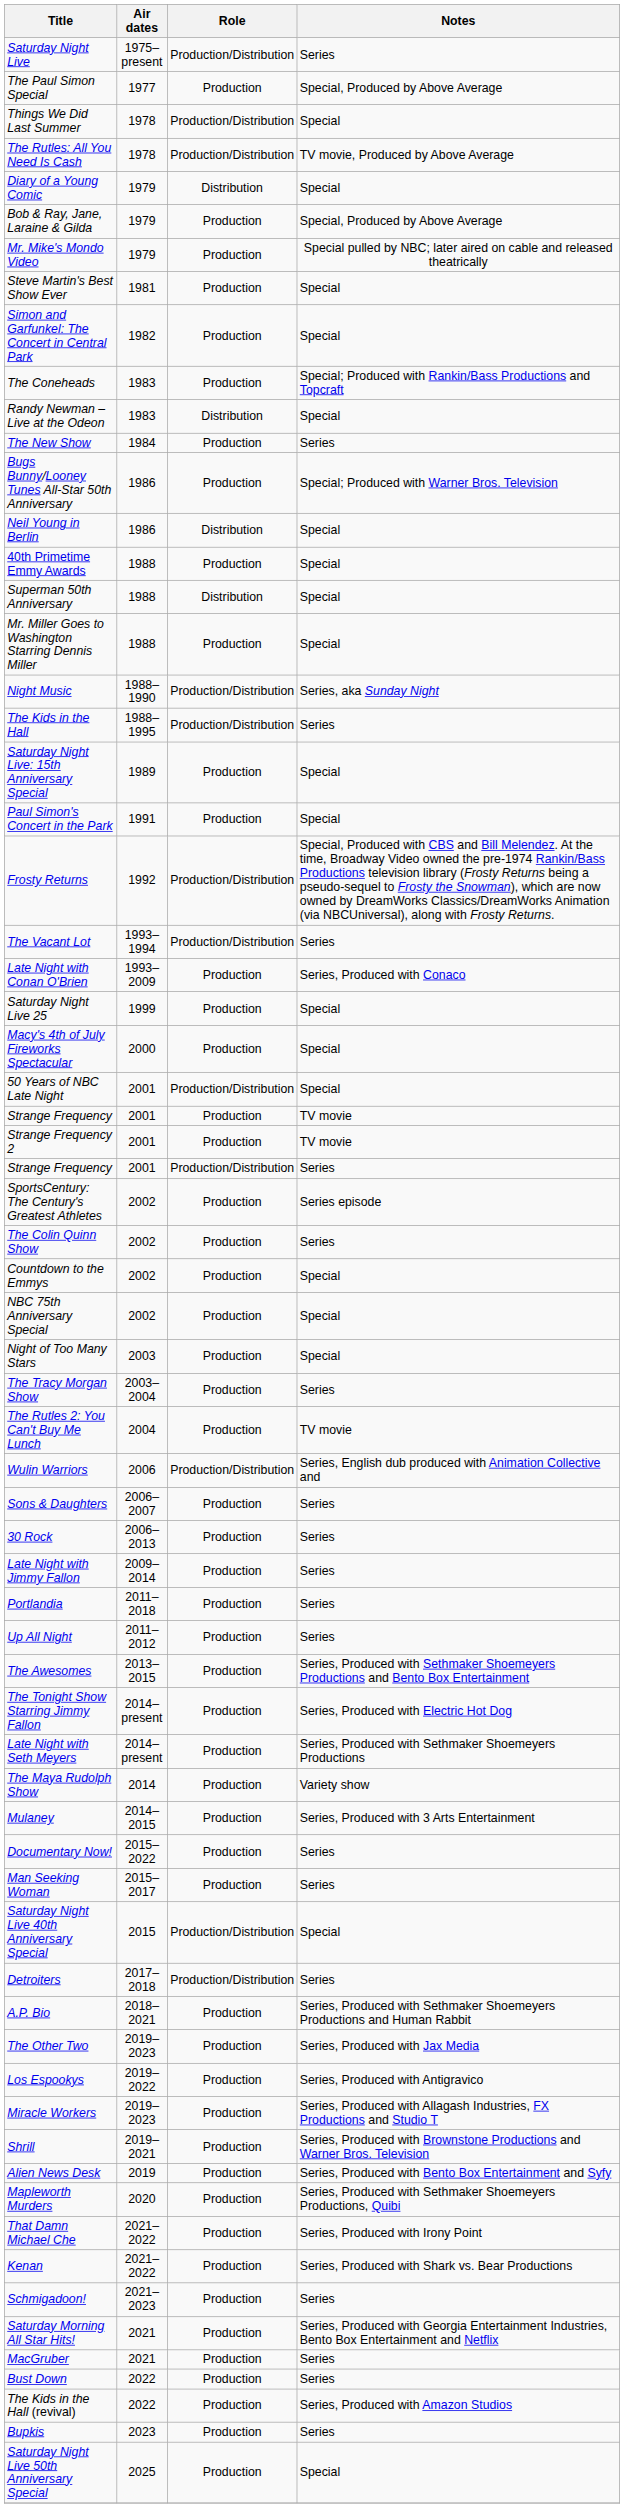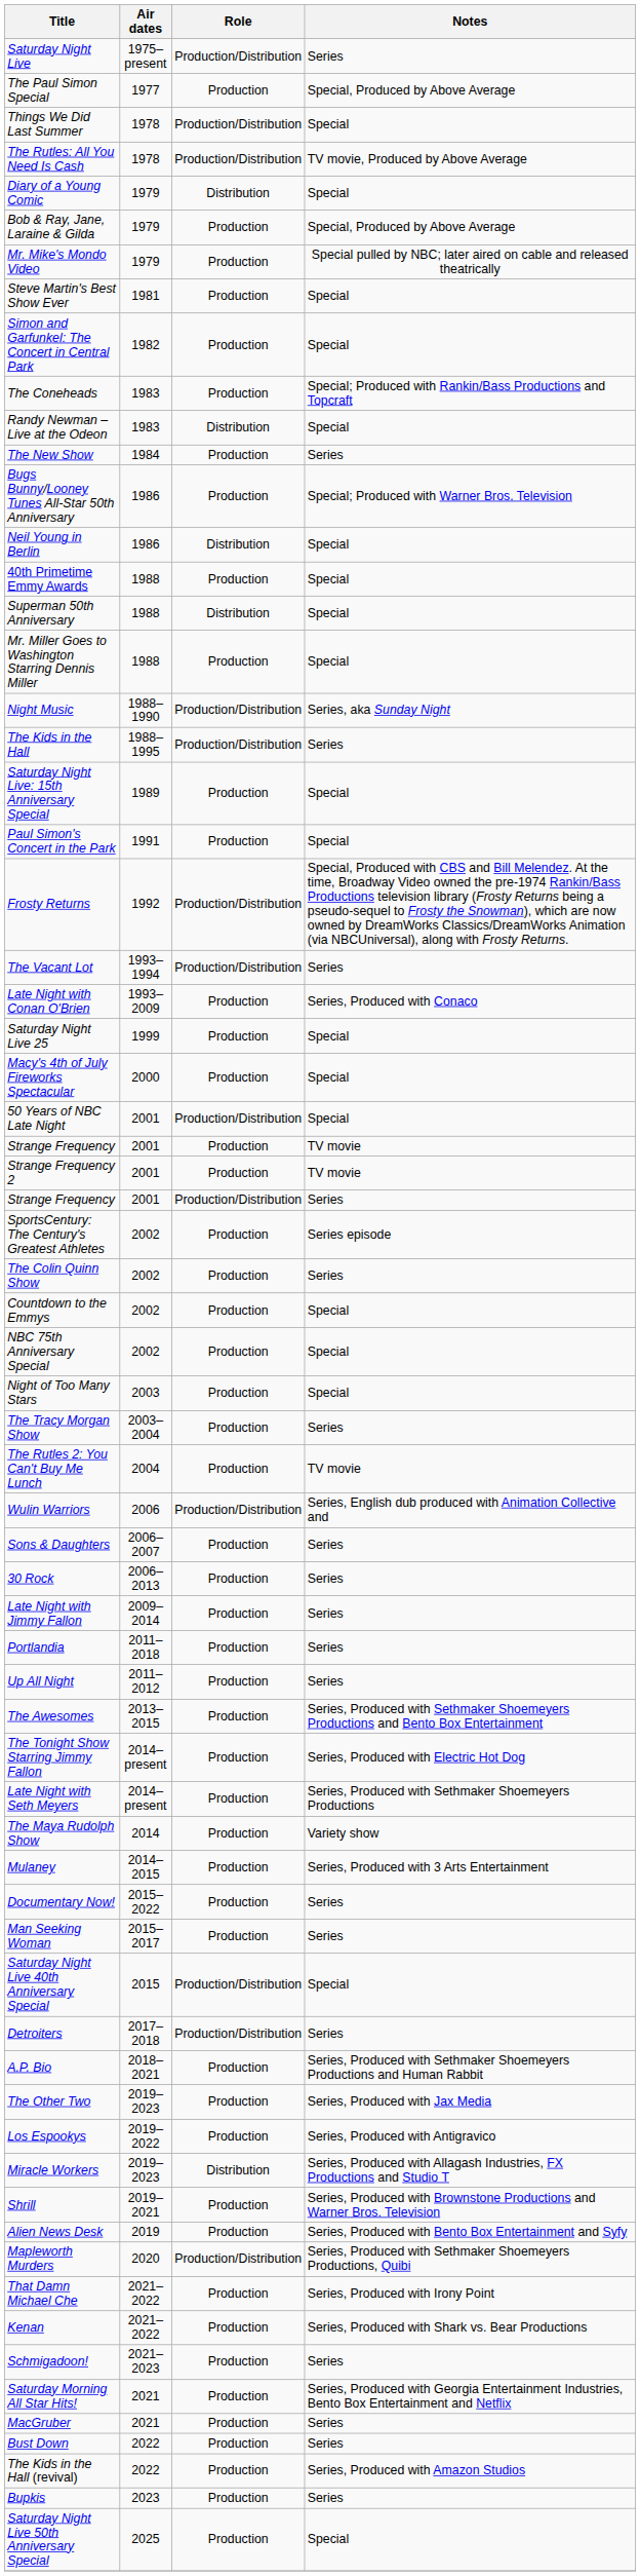 <table class="wikitable sortable" width="800px">
 <tr>
 <th>Title</th>
 <th>Air dates</th>
 <th>Role</th>
 <th>Notes</th>
 </tr>
 <tr>
 <td><em><a href='#'>Saturday Night Live</a></em></td>
 <td align="center">1975–present</td>
 <td align="center">Production/Distribution</td>
 <td>Series</td>
 </tr>
 <tr>
 <td><em>The Paul Simon Special</em></td>
 <td align="center">1977</td>
 <td align="center">Production</td>
 <td>Special, Produced by Above Average</td>
 </tr>
 <tr>
 <td><em>Things We Did Last Summer</em></td>
 <td align="center">1978</td>
 <td align="center">Production/Distribution</td>
 <td>Special</td>
 </tr>
 <tr>
 <td><em><a href='#'>The Rutles: All You Need Is Cash</a></em></td>
 <td align="center">1978</td>
 <td align="center">Production/Distribution</td>
 <td>TV movie, Produced by Above Average</td>
 </tr>
 <tr>
 <td><em><a href='#'>Diary of a Young Comic</a></em></td>
 <td align="center">1979</td>
 <td align="center">Distribution</td>
 <td>Special</td>
 </tr>
 <tr>
 <td><em>Bob & Ray, Jane, Laraine & Gilda</em></td>
 <td align="center">1979</td>
 <td align="center">Production</td>
 <td>Special, Produced by Above Average</td>
 </tr>
 <tr>
 <td><em><a href='#'>Mr. Mike's Mondo Video</a></em></td>
 <td align="center">1979</td>
 <td align="center">Production</td>
 <td align="center">Special pulled by NBC; later aired on cable and released theatrically</td>
 </tr>
 <tr>
 <td><em>Steve Martin's Best Show Ever</em></td>
 <td align="center">1981</td>
 <td align="center">Production</td>
 <td>Special</td>
 </tr>
 <tr>
 <td><em><a href='#'>Simon and Garfunkel: The Concert in Central Park</a></em></td>
 <td align="center">1982</td>
 <td align="center">Production</td>
 <td>Special</td>
 </tr>
 <tr>
 <td><em>The Coneheads</em></td>
 <td align="center">1983</td>
 <td align="center">Production</td>
 <td>Special; Produced with <a href='#'>Rankin/Bass Productions</a> and <a href='#'>Topcraft</a></td>
 </tr>
 <tr>
 <td><em>Randy Newman – Live at the Odeon</em></td>
 <td align="center">1983</td>
 <td align="center">Distribution</td>
 <td>Special</td>
 </tr>
 <tr>
 <td><em><a href='#'>The New Show</a></em></td>
 <td align="center">1984</td>
 <td align="center">Production</td>
 <td>Series</td>
 </tr>
 <tr>
 <td><em><a href='#'>Bugs Bunny</a>/<a href='#'>Looney Tunes</a> All-Star 50th Anniversary</em></td>
 <td align="center">1986</td>
 <td align="center">Production</td>
 <td>Special; Produced with <a href='#'>Warner Bros. Television</a></td>
 </tr>
 <tr>
 <td><em><a href='#'>Neil Young in Berlin</a></em></td>
 <td align="center">1986</td>
 <td align="center">Distribution</td>
 <td>Special</td>
 </tr>
 <tr>
 <td><a href='#'>40th Primetime Emmy Awards</a></td>
 <td align="center">1988</td>
 <td align="center">Production</td>
 <td>Special</td>
 </tr>
 <tr>
 <td><em>Superman 50th Anniversary</em></td>
 <td align="center">1988</td>
 <td align="center">Distribution</td>
 <td>Special</td>
 </tr>
 <tr>
 <td><em>Mr. Miller Goes to Washington Starring Dennis Miller</em></td>
 <td align="center">1988</td>
 <td align="center">Production</td>
 <td>Special</td>
 </tr>
 <tr>
 <td><em><a href='#'>Night Music</a></em></td>
 <td align="center">1988–1990</td>
 <td align="center">Production/Distribution</td>
 <td>Series, aka <em><a href='#'>Sunday Night</a></em></td>
 </tr>
 <tr>
 <td><em><a href='#'>The Kids in the Hall</a></em></td>
 <td align="center">1988–1995</td>
 <td align="center">Production/Distribution</td>
 <td>Series</td>
 </tr>
 <tr>
 <td><em><a href='#'>Saturday Night Live: 15th Anniversary Special</a></em></td>
 <td align="center">1989</td>
 <td align="center">Production</td>
 <td>Special</td>
 </tr>
 <tr>
 <td><em><a href='#'>Paul Simon's Concert in the Park</a></em></td>
 <td align="center">1991</td>
 <td align="center">Production</td>
 <td>Special</td>
 </tr>
 <tr>
 <td><em><a href='#'>Frosty Returns</a></em></td>
 <td align="center">1992</td>
 <td aligan="center">Production/Distribution</td>
 <td>Special, Produced with <a href='#'>CBS</a> and <a href='#'>Bill Melendez</a>. At the time, Broadway Video owned the pre-1974 <a href='#'>Rankin/Bass Productions</a> television library (<em>Frosty Returns</em> being a pseudo-sequel to <em><a href='#'>Frosty the Snowman</a></em>), which are now owned by DreamWorks Classics/DreamWorks Animation (via NBCUniversal), along with <em>Frosty Returns</em>.</td>
 </tr>
 <tr>
 <td><em><a href='#'>The Vacant Lot</a></em></td>
 <td align="center">1993–1994</td>
 <td align="center">Production/Distribution</td>
 <td>Series</td>
 </tr>
 <tr>
 <td><em><a href='#'>Late Night with Conan O'Brien</a></em></td>
 <td align="center">1993–2009</td>
 <td align="center">Production</td>
 <td>Series, Produced with <a href='#'>Conaco</a></td>
 </tr>
 <tr>
 <td><em>Saturday Night Live 25</em></td>
 <td align="center">1999</td>
 <td align="center">Production</td>
 <td>Special</td>
 </tr>
 <tr>
 <td><em><a href='#'>Macy's 4th of July Fireworks Spectacular</a></em></td>
 <td align="center">2000</td>
 <td align="center">Production</td>
 <td>Special</td>
 </tr>
 <tr>
 <td><em>50 Years of NBC Late Night</em></td>
 <td align="center">2001</td>
 <td align="center">Production/Distribution</td>
 <td>Special</td>
 </tr>
 <tr>
 <td><em>Strange Frequency</em></td>
 <td align="center">2001</td>
 <td align="center">Production</td>
 <td>TV movie</td>
 </tr>
 <tr>
 <td><em>Strange Frequency 2</em></td>
 <td align="center">2001</td>
 <td align="center">Production</td>
 <td>TV movie</td>
 </tr>
 <tr>
 <td><em>Strange Frequency</em></td>
 <td align="center">2001</td>
 <td align="center">Production/Distribution</td>
 <td>Series</td>
 </tr>
 <tr>
 <td><em>SportsCentury: The Century's Greatest Athletes</em></td>
 <td align="center">2002</td>
 <td align="center">Production</td>
 <td>Series episode</td>
 </tr>
 <tr>
 <td><em><a href='#'>The Colin Quinn Show</a></em></td>
 <td align="center">2002</td>
 <td align="center">Production</td>
 <td>Series</td>
 </tr>
 <tr>
 <td><em>Countdown to the Emmys</em></td>
 <td align="center">2002</td>
 <td align="center">Production</td>
 <td>Special</td>
 </tr>
 <tr>
 <td><em>NBC 75th Anniversary Special</em></td>
 <td align="center">2002</td>
 <td align="center">Production</td>
 <td>Special</td>
 </tr>
 <tr>
 <td><em>Night of Too Many Stars</em></td>
 <td align="center">2003</td>
 <td align="center">Production</td>
 <td>Special</td>
 </tr>
 <tr>
 <td><em><a href='#'>The Tracy Morgan Show</a></em></td>
 <td align="center">2003–2004</td>
 <td align="center">Production</td>
 <td>Series</td>
 </tr>
 <tr>
 <td><em><a href='#'>The Rutles 2: You Can't Buy Me Lunch</a></em></td>
 <td align="center">2004</td>
 <td align="center">Production</td>
 <td>TV movie</td>
 </tr>
 <tr>
 <td><em><a href='#'>Wulin Warriors</a></em></td>
 <td align="center">2006</td>
 <td align="center">Production/Distribution</td>
 <td>Series, English dub produced with <a href='#'>Animation Collective</a> and </td>
 </tr>
 <tr>
 <td><em><a href='#'>Sons & Daughters</a></em></td>
 <td align="center">2006–2007</td>
 <td align="center">Production</td>
 <td>Series</td>
 </tr>
 <tr>
 <td><em><a href='#'>30 Rock</a></em></td>
 <td align="center">2006–2013</td>
 <td align="center">Production</td>
 <td>Series</td>
 </tr>
 <tr>
 <td><em><a href='#'>Late Night with Jimmy Fallon</a></em></td>
 <td align="center">2009–2014</td>
 <td align="center">Production</td>
 <td>Series</td>
 </tr>
 <tr>
 <td><em><a href='#'>Portlandia</a></em></td>
 <td align="center">2011–2018</td>
 <td align="center">Production</td>
 <td>Series</td>
 </tr>
 <tr>
 <td><em><a href='#'>Up All Night</a></em></td>
 <td align="center">2011–2012</td>
 <td align="center">Production</td>
 <td>Series</td>
 </tr>
 <tr>
 <td><em><a href='#'>The Awesomes</a></em></td>
 <td align="center">2013–2015</td>
 <td align="center">Production</td>
 <td>Series, Produced with <a href='#'>Sethmaker Shoemeyers Productions</a>  and <a href='#'>Bento Box Entertainment</a></td>
 </tr>
 <tr>
 <td><em><a href='#'>The Tonight Show Starring Jimmy Fallon</a></em></td>
 <td align="center">2014–present</td>
 <td align="center">Production</td>
 <td>Series, Produced with <a href='#'>Electric Hot Dog</a></td>
 </tr>
 <tr>
 <td><em><a href='#'>Late Night with Seth Meyers</a></em></td>
 <td align="center">2014–present</td>
 <td align="center">Production</td>
 <td>Series, Produced with Sethmaker Shoemeyers Productions</td>
 </tr>
 <tr>
 <td><em><a href='#'>The Maya Rudolph Show</a></em></td>
 <td align="center">2014</td>
 <td align="center">Production</td>
 <td>Variety show</td>
 </tr>
 <tr>
 <td><em><a href='#'>Mulaney</a></em></td>
 <td align="center">2014–2015</td>
 <td align="center">Production</td>
 <td>Series, Produced with 3 Arts Entertainment</td>
 </tr>
 <tr>
 <td><em><a href='#'>Documentary Now!</a></em></td>
 <td align="center">2015–2022</td>
 <td align="center">Production</td>
 <td>Series</td>
 </tr>
 <tr>
 <td><em><a href='#'>Man Seeking Woman</a></em></td>
 <td align="center">2015–2017</td>
 <td align="center">Production</td>
 <td>Series</td>
 </tr>
 <tr>
 <td><em><a href='#'>Saturday Night Live 40th Anniversary Special</a></em></td>
 <td align="center">2015</td>
 <td align="center">Production/Distribution</td>
 <td>Special</td>
 </tr>
 <tr>
 <td><em><a href='#'>Detroiters</a></em></td>
 <td align="center">2017–2018</td>
 <td align="center">Production/Distribution</td>
 <td>Series</td>
 </tr>
 <tr>
 <td><em><a href='#'>A.P. Bio</a></em></td>
 <td align="center">2018–2021</td>
 <td align="center">Production</td>
 <td>Series, Produced with Sethmaker Shoemeyers Productions and Human Rabbit</td>
 </tr>
 <tr>
 <td><em><a href='#'>The Other Two</a></em></td>
 <td align="center">2019–2023</td>
 <td align="center">Production</td>
 <td>Series, Produced with <a href='#'>Jax Media</a></td>
 </tr>
 <tr>
 <td><em><a href='#'>Los Espookys</a></em></td>
 <td align="center">2019–2022</td>
 <td align="center">Production</td>
 <td>Series, Produced with Antigravico</td>
 </tr>
 <tr>
 <td><em><a href='#'>Miracle Workers</a></em></td>
 <td align="center">2019–2023</td>
-<td align="center">Production</td>
+<td align="center">Distribution</td>
 <td>Series, Produced with Allagash Industries, <a href='#'>FX Productions</a> and <a href='#'>Studio T</a></td>
 </tr>
 <tr>
 <td><em><a href='#'>Shrill</a></em></td>
 <td align="center">2019–2021</td>
 <td align="center">Production</td>
 <td>Series, Produced with <a href='#'>Brownstone Productions</a> and <a href='#'>Warner Bros. Television</a></td>
 </tr>
 <tr>
 <td><em><a href='#'>Alien News Desk</a></em></td>
 <td align="center">2019</td>
 <td align="center">Production</td>
 <td>Series, Produced with <a href='#'>Bento Box Entertainment</a> and <a href='#'>Syfy</a></td>
 </tr>
 <tr>
 <td><em><a href='#'>Mapleworth Murders</a></em></td>
 <td align="center">2020</td>
-<td align="center">Production</td>
+<td align="center">Production/Distribution</td>
 <td>Series, Produced with Sethmaker Shoemeyers Productions, <a href='#'>Quibi</a></td>
 </tr>
 <tr>
 <td><em><a href='#'>That Damn Michael Che</a></em></td>
 <td align="center">2021–2022</td>
 <td align="center">Production</td>
 <td>Series, Produced with Irony Point</td>
 </tr>
 <tr>
 <td><em><a href='#'>Kenan</a></em></td>
 <td align="center">2021–2022</td>
 <td align="center">Production</td>
 <td>Series, Produced with Shark vs. Bear Productions</td>
 </tr>
 <tr>
 <td><em><a href='#'>Schmigadoon!</a></em></td>
 <td align="center">2021–2023</td>
 <td align="center">Production</td>
 <td>Series</td>
 </tr>
 <tr>
 <td><em><a href='#'>Saturday Morning All Star Hits!</a></em></td>
 <td align="center">2021</td>
 <td align="center">Production</td>
 <td>Series, Produced with Georgia Entertainment Industries, Bento Box Entertainment and <a href='#'>Netflix</a></td>
 </tr>
 <tr>
 <td><em><a href='#'>MacGruber</a></em></td>
 <td align="center">2021</td>
 <td align="center">Production</td>
 <td>Series</td>
 </tr>
 <tr>
 <td><em><a href='#'>Bust Down</a></em></td>
 <td align="center">2022</td>
 <td align="center">Production</td>
 <td>Series</td>
 </tr>
 <tr>
 <td><em>The Kids in the Hall</em> (revival)</td>
 <td align="center">2022</td>
 <td align="center">Production</td>
 <td>Series, Produced with <a href='#'>Amazon Studios</a></td>
 </tr>
 <tr>
 <td><em><a href='#'>Bupkis</a></em></td>
 <td align="center">2023</td>
 <td align="center">Production</td>
 <td>Series</td>
 </tr>
 <tr>
 <td><em><a href='#'>Saturday Night Live 50th Anniversary Special</a></em></td>
 <td align="center">2025</td>
 <td align="center">Production</td>
 <td>Special</td>
 </tr>
 <tr>
 </tr>
 </table>
